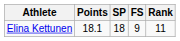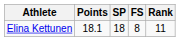 <table class="wikitable" border="1" style="font-size:90%">
 <tr>
 <th>Athlete</th>
 <th>Points</th>
 <th>SP</th>
 <th>FS</th>
 <th>Rank</th>
 </tr>
 <tr align=center>
 <td align=left><a href='#'>Elina Kettunen</a></td>
 <td>18.1</td>
 <td>18</td>
-<td>9</td>
+<td>8</td>
 <td>11</td>
 </tr>
 </table>
